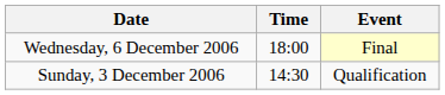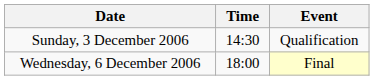 <table class = "wikitable" style="text-align:center;">
 <tr>
 <th width=220>Date</th>
 <th width=50>Time</th>
 <th width=100>Event</th>
 </tr>
 <tr>
+<td>Sunday, 3 December 2006</td>
+<td>14:30</td>
+<td>Qualification</td>
+</tr>
+<tr>
 <td>Wednesday, 6 December 2006</td>
 <td>18:00</td>
 <td bgcolor=ffffcc>Final</td>
 </tr>
-<tr>
-<td>Sunday, 3 December 2006</td>
-<td>14:30</td>
-<td>Qualification</td>
-</tr>
 </table>
